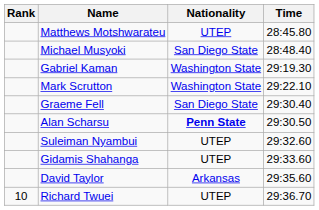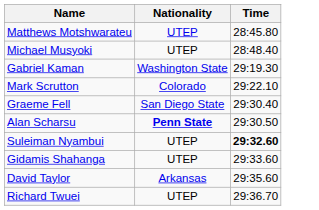 <table class="wikitable sortable" style="text-align:center">
 <tr>
-<th>Rank</th>
 <th>Name</th>
 <th>Nationality</th>
 <th>Time</th>
 </tr>
 <tr>
-<td></td>
 <td align=left> <a href='#'>Matthews Motshwarateu</a></td>
 <td><a href='#'>UTEP</a></td>
 <td>28:45.80</td>
 </tr>
 <tr>
-<td></td>
 <td align=left> <a href='#'>Michael Musyoki</a></td>
-<td><a href='#'>San Diego State</a></td>
+<td>UTEP</td>
 <td>28:48.40</td>
 </tr>
 <tr>
-<td></td>
 <td align=left> <a href='#'>Gabriel Kaman</a></td>
 <td><a href='#'>Washington State</a></td>
 <td>29:19.30</td>
 </tr>
 <tr>
-<td></td>
 <td align=left> <a href='#'>Mark Scrutton</a></td>
-<td><a href='#'>Washington State</a></td>
+<td><a href='#'>Colorado</a></td>
 <td>29:22.10</td>
 </tr>
 <tr>
-<td></td>
 <td align=left> <a href='#'>Graeme Fell</a></td>
 <td><a href='#'>San Diego State</a></td>
 <td>29:30.40</td>
 </tr>
 <tr>
-<td></td>
 <td align=left> <a href='#'>Alan Scharsu</a></td>
 <td><strong><a href='#'>Penn State</a></strong></td>
 <td>29:30.50</td>
 </tr>
 <tr>
-<td></td>
 <td align=left> <a href='#'>Suleiman Nyambui</a></td>
 <td>UTEP</td>
-<td>29:32.60</td>
+<td><strong>29:32.60</strong></td>
 </tr>
 <tr>
-<td></td>
 <td align=left> <a href='#'>Gidamis Shahanga</a></td>
 <td>UTEP</td>
 <td>29:33.60</td>
 </tr>
 <tr>
-<td></td>
 <td align=left> <a href='#'>David Taylor</a></td>
 <td><a href='#'>Arkansas</a></td>
 <td>29:35.60</td>
 </tr>
 <tr>
-<td>10</td>
 <td align=left> <a href='#'>Richard Twuei</a></td>
 <td>UTEP</td>
 <td>29:36.70</td>
 </tr>
 </table>
